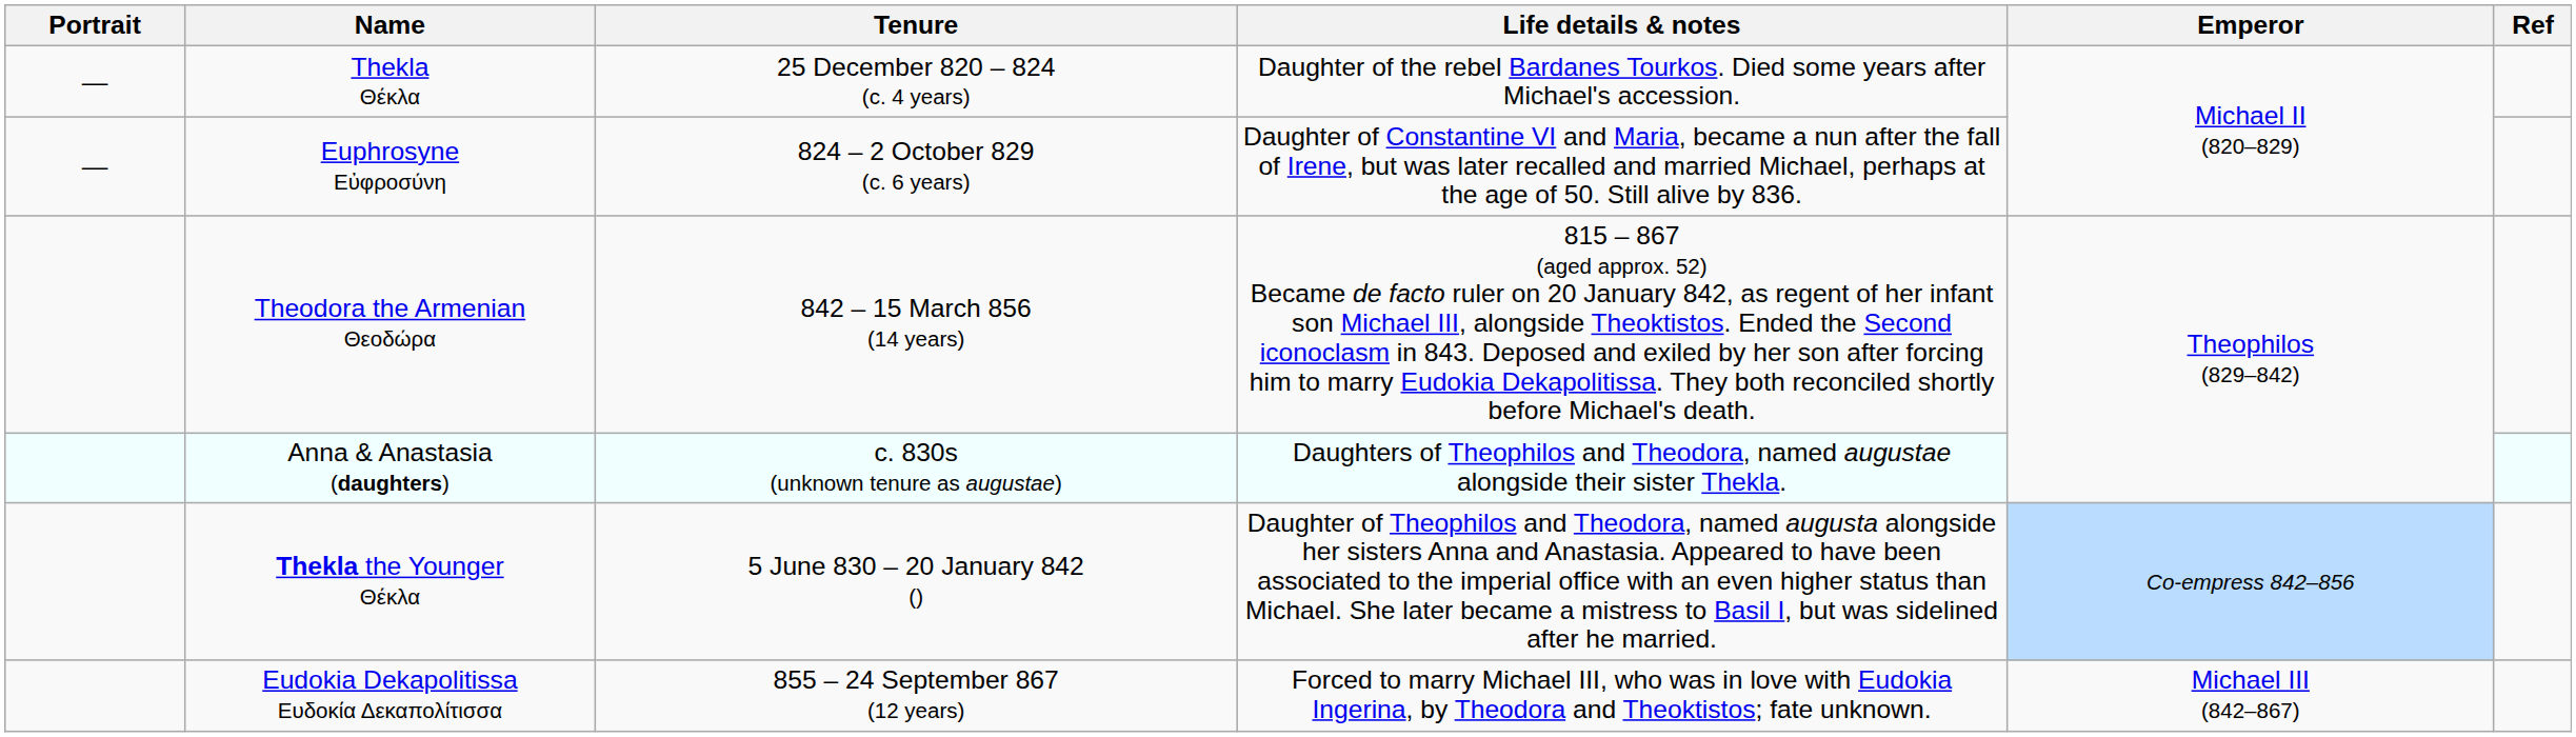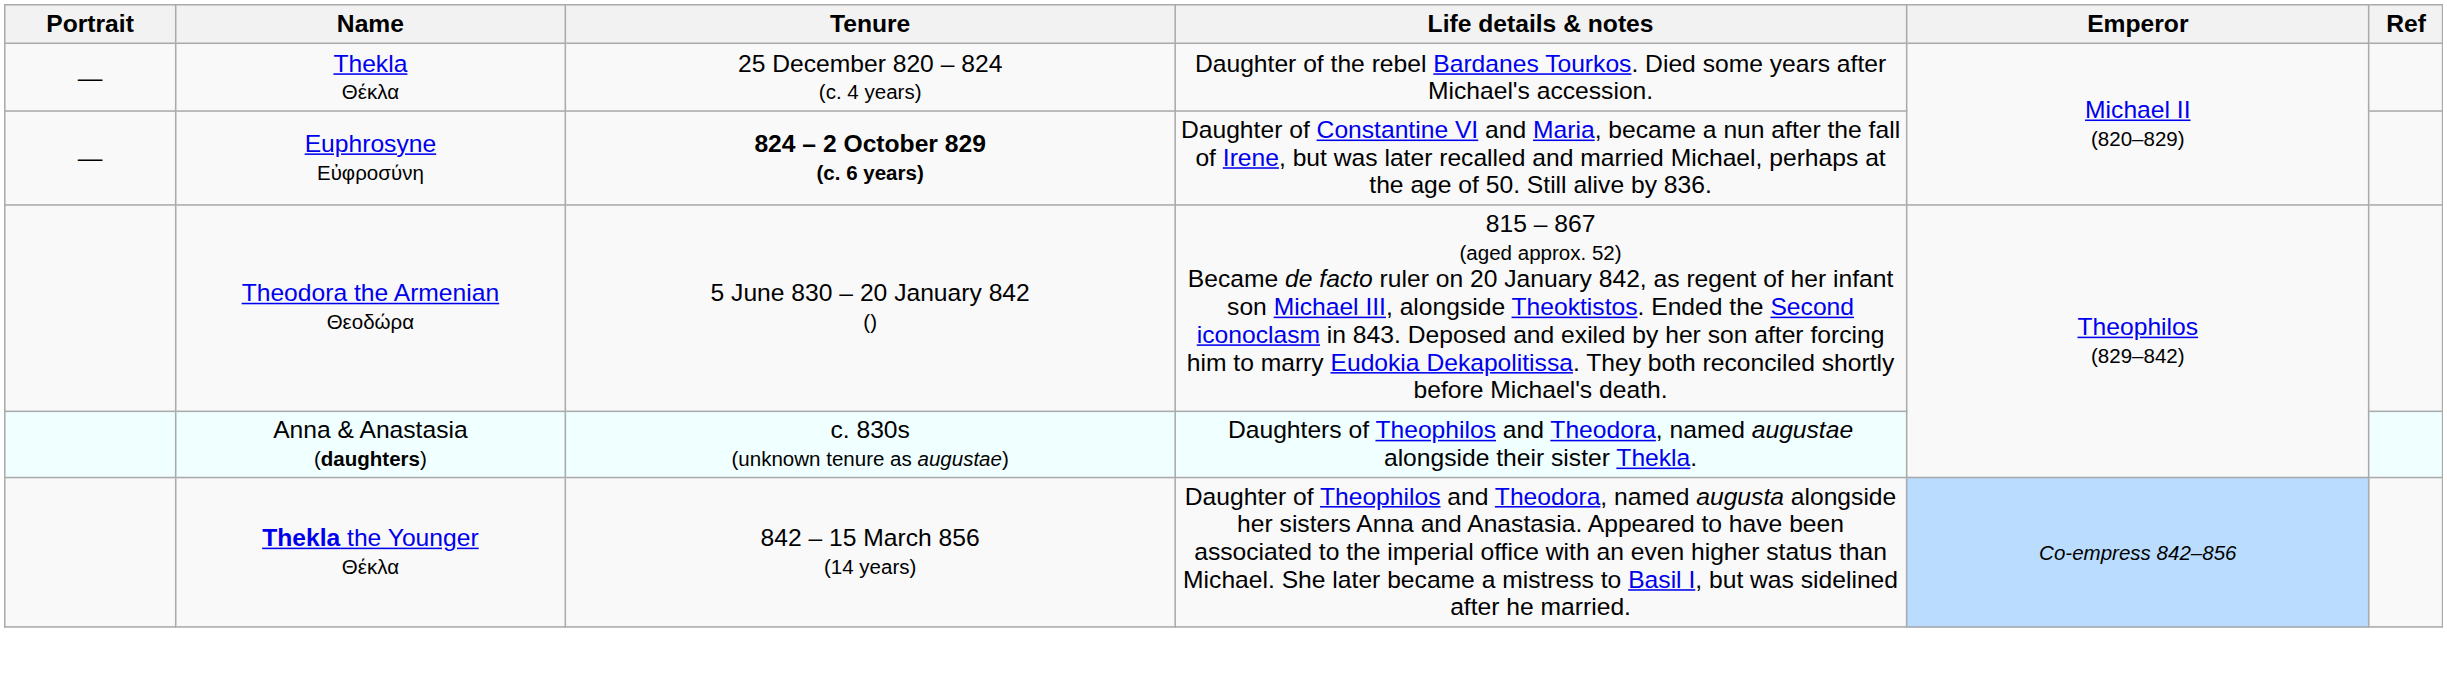 <table class="wikitable" style="width:100%; text-align:center;">
 <tr>
 <th width="7%">Portrait</th>
 <th width="16%">Name</th>
 <th width="25%">Tenure</th>
 <th width="30%">Life details & notes</th>
 <th width="19%">Emperor</th>
 <th width="3%">Ref</th>
 </tr>
 <tr>
 <td>—</td>
 <td><a href='#'>Thekla</a><br><small>Θέκλα</small></td>
 <td>25 December 820 –  824<br><small>(c. 4 years)</small></td>
 <td>Daughter of the rebel <a href='#'>Bardanes Tourkos</a>. Died some years after Michael's accession.</td>
 <td rowspan=2><a href='#'>Michael II</a><br><small>(820–829)</small></td>
 <td></td>
 </tr>
 <tr>
 <td>—</td>
 <td><a href='#'>Euphrosyne</a><br><small>Εὐφροσύνη</small></td>
-<td> 824 – 2 October 829<br><small>(c. 6 years)</small></td>
+<td><strong> 824 – 2 October 829<br><small>(c. 6 years)</small></strong></td>
 <td>Daughter of <a href='#'>Constantine VI</a> and <a href='#'>Maria</a>, became a nun after the fall of <a href='#'>Irene</a>, but was later recalled and married Michael, perhaps at the age of 50. Still alive by 836.</td>
 <td></td>
 </tr>
 <tr>
 <td></td>
 <td><a href='#'>Theodora the Armenian</a><br><small>Θεοδώρα</small></td>
-<td>842 – 15 March 856<br><small>(14 years)</small></td>
+<td>5 June 830 – 20 January 842<br><small>()</small></td>
 <td> 815 –  867<br><small>(aged approx. 52)</small><br>Became <em>de facto</em> ruler on 20 January 842, as regent of her infant son <a href='#'>Michael III</a>, alongside <a href='#'>Theoktistos</a>. Ended the <a href='#'>Second iconoclasm</a> in 843. Deposed and exiled by her son after forcing him to marry <a href='#'>Eudokia Dekapolitissa</a>. They both reconciled shortly before Michael's death.</td>
 <td rowspan=2><a href='#'>Theophilos</a><br><small>(829–842)</small></td>
 <td><br></td>
 </tr>
 <tr>
 <td style="background:#F0FFFF;"></td>
 <td style="background:#F0FFFF;">Anna & Anastasia<br><small>(<strong>daughters</strong>)</small></td>
 <td style="background:#F0FFFF;">c. 830s<br><small>(unknown tenure as <em>augustae</em>)</small></td>
 <td style="background:#F0FFFF;">Daughters of <a href='#'>Theophilos</a> and <a href='#'>Theodora</a>, named <em>augustae</em> alongside their sister <a href='#'>Thekla</a>.</td>
 <td style="background:#F0FFFF;"></td>
 </tr>
 <tr>
 <td></td>
 <td><a href='#'><strong>Thekla</strong> the Younger</a><br><small>Θέκλα</small></td>
-<td>5 June 830 – 20 January 842<br><small>()</small></td>
+<td>842 – 15 March 856<br><small>(14 years)</small></td>
 <td>Daughter of <a href='#'>Theophilos</a> and <a href='#'>Theodora</a>, named <em>augusta</em> alongside her sisters Anna and Anastasia. Appeared to have been associated to the imperial office with an even higher status than Michael. She later became a mistress to <a href='#'>Basil I</a>, but was sidelined after he married.</td>
 <td style="background:#baddff;"><small><em>Co-empress 842–856</em></small></td>
 <td></td>
 </tr>
-<tr>
-<td></td>
-<td><a href='#'>Eudokia Dekapolitissa</a><br><small>Ευδοκία Δεκαπολίτισσα</small></td>
-<td>855 – 24 September 867<br><small>(12 years)</small></td>
-<td>Forced to marry Michael III, who was in love with <a href='#'>Eudokia Ingerina</a>, by <a href='#'>Theodora</a> and <a href='#'>Theoktistos</a>; fate unknown.</td>
-<td><a href='#'>Michael III</a><br><small>(842–867)</small></td>
-<td></td>
-</tr>
 </table>
